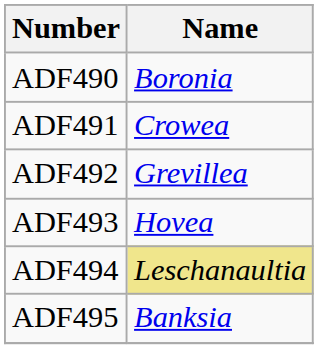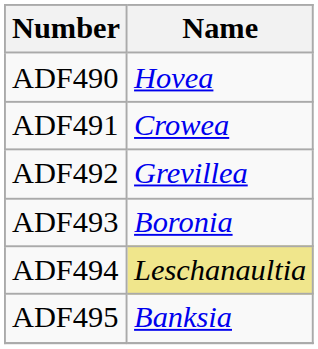 <table class="wikitable sortable">
 <tr>
 <th>Number</th>
 <th>Name</th>
 </tr>
 <tr>
 <td>ADF490</td>
-<td><em><a href='#'>Boronia</a></em></td>
+<td><em><a href='#'>Hovea</a></em></td>
 </tr>
 <tr>
 <td>ADF491</td>
 <td><em><a href='#'>Crowea</a></em></td>
 </tr>
 <tr>
 <td>ADF492</td>
 <td><em><a href='#'>Grevillea</a></em></td>
 </tr>
 <tr>
 <td>ADF493</td>
-<td><em><a href='#'>Hovea</a></em></td>
+<td><em><a href='#'>Boronia</a></em></td>
 </tr>
 <tr>
 <td>ADF494</td>
 <td style="background: khaki;"><em>Leschanaultia</em></td>
 </tr>
 <tr>
 <td>ADF495</td>
 <td><em><a href='#'>Banksia</a></em></td>
 </tr>
 <tr>
 </tr>
 </table>
